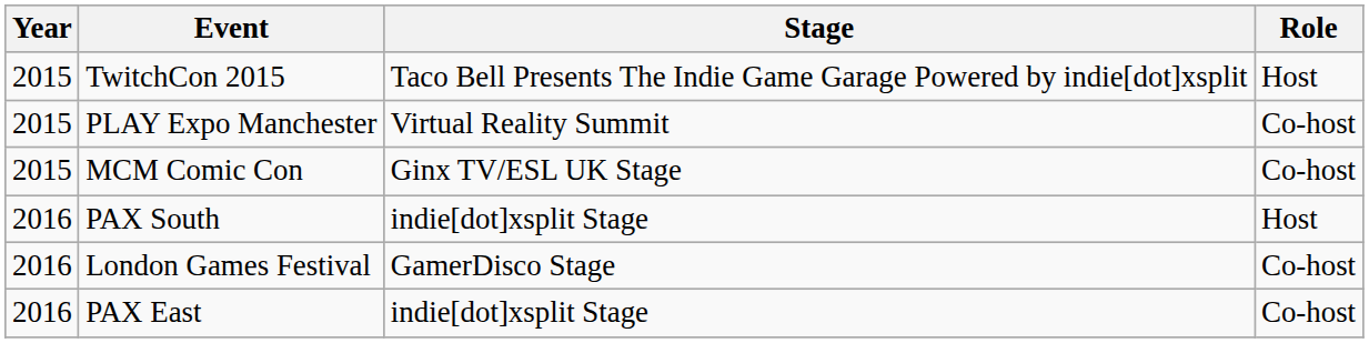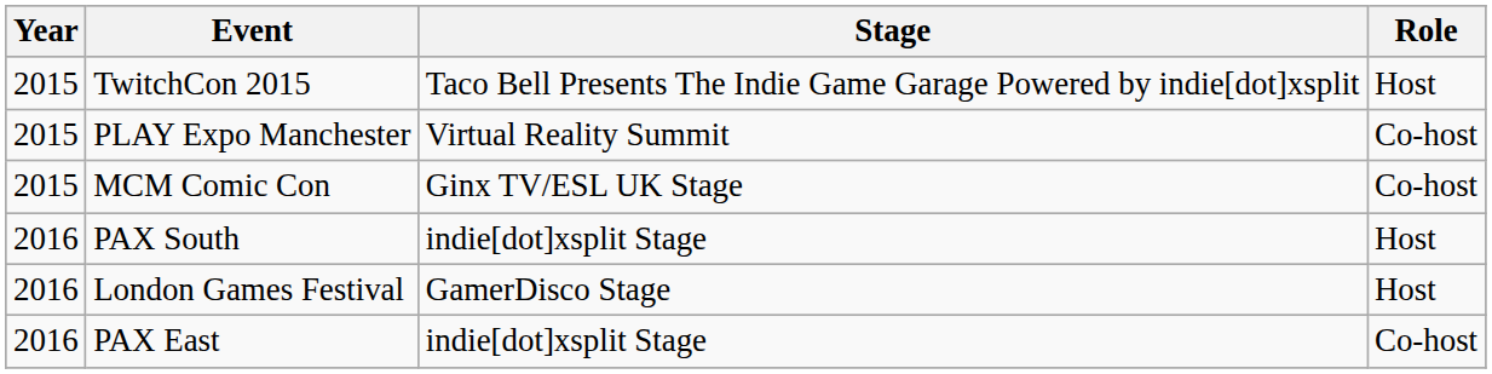 <table class="wikitable">
 <tr>
 <th>Year</th>
 <th>Event</th>
 <th>Stage</th>
 <th>Role</th>
 </tr>
 <tr>
 <td>2015</td>
 <td>TwitchCon 2015</td>
 <td>Taco Bell Presents The Indie Game Garage Powered by indie[dot]xsplit</td>
 <td>Host</td>
 </tr>
 <tr>
 <td>2015</td>
 <td>PLAY Expo Manchester</td>
 <td>Virtual Reality Summit</td>
 <td>Co-host</td>
 </tr>
 <tr>
 <td>2015</td>
 <td>MCM Comic Con</td>
 <td>Ginx TV/ESL UK Stage</td>
 <td>Co-host</td>
 </tr>
 <tr>
 <td>2016</td>
 <td>PAX South</td>
 <td>indie[dot]xsplit Stage</td>
 <td>Host</td>
 </tr>
 <tr>
 <td>2016</td>
 <td>London Games Festival</td>
 <td>GamerDisco Stage</td>
-<td>Co-host</td>
+<td>Host</td>
 </tr>
 <tr>
 <td>2016</td>
 <td>PAX East</td>
 <td>indie[dot]xsplit Stage</td>
 <td>Co-host</td>
 </tr>
 </table>
